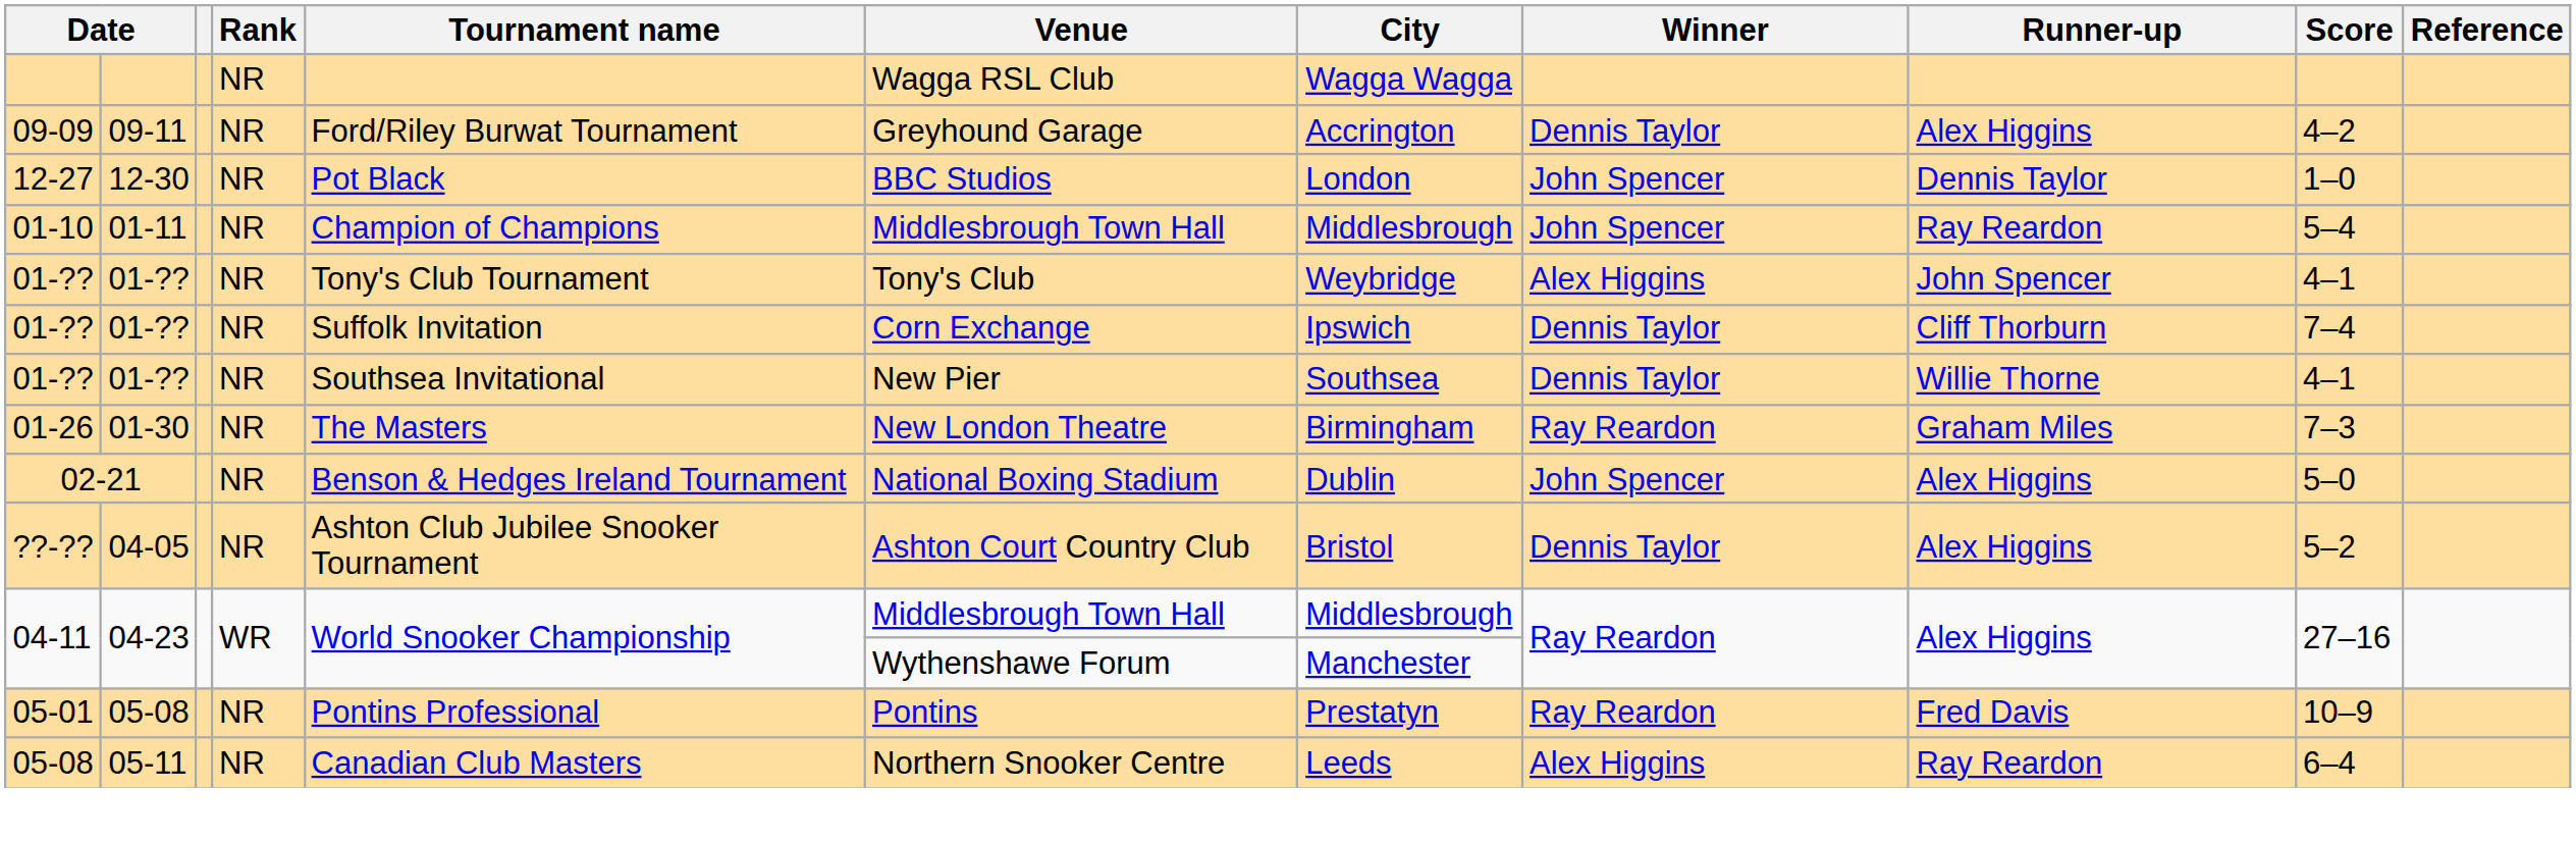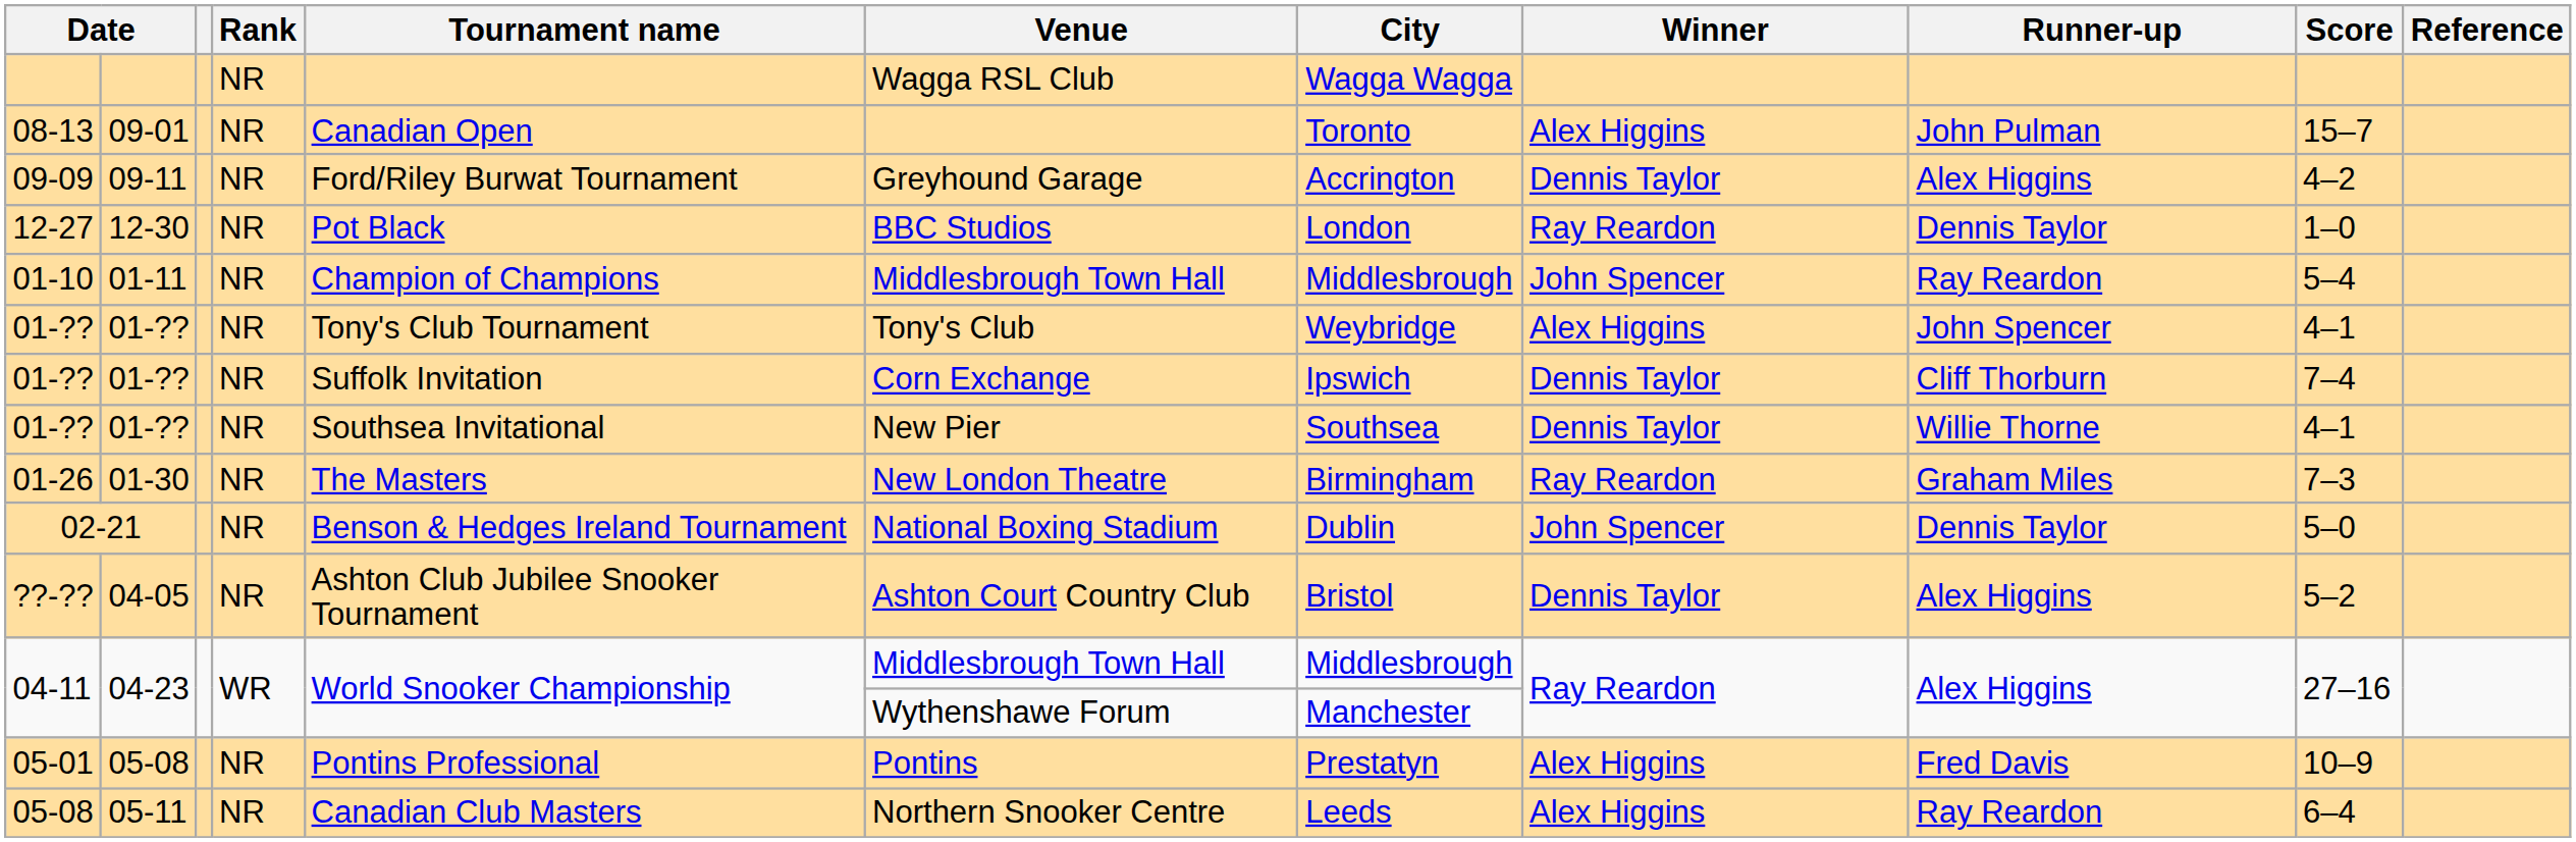 <table class="wikitable" style="font-size: 85%">
 <tr>
 <th colspan="2" width=40 align="center">Date</th>
 <th></th>
 <th>Rank</th>
 <th width=235>Tournament name</th>
 <th width=180>Venue</th>
 <th width=90>City</th>
 <th width=160>Winner</th>
 <th width=160>Runner-up</th>
 <th width=40>Score</th>
 <th width=20>Reference</th>
 </tr>
 <tr bgcolor="#ffdf9f">
 <td></td>
 <td></td>
 <td></td>
 <td>NR</td>
 <td></td>
 <td>Wagga RSL Club</td>
 <td><a href='#'>Wagga Wagga</a></td>
 <td></td>
 <td></td>
 <td></td>
 <td></td>
 </tr>
 <tr bgcolor="#ffdf9f">
+<td>08-13</td>
+<td>09-01</td>
+<td></td>
+<td>NR</td>
+<td><a href='#'>Canadian Open</a></td>
+<td></td>
+<td><a href='#'>Toronto</a></td>
+<td> <a href='#'>Alex Higgins</a></td>
+<td> <a href='#'>John Pulman</a></td>
+<td>15–7</td>
+<td></td>
+</tr>
+<tr bgcolor="#ffdf9f">
 <td>09-09</td>
 <td>09-11</td>
 <td></td>
 <td>NR</td>
 <td>Ford/Riley Burwat Tournament</td>
 <td>Greyhound Garage</td>
 <td><a href='#'>Accrington</a></td>
 <td> <a href='#'>Dennis Taylor</a></td>
 <td> <a href='#'>Alex Higgins</a></td>
 <td>4–2</td>
 <td></td>
 </tr>
 <tr bgcolor="#ffdf9f">
 <td>12-27</td>
 <td>12-30</td>
 <td></td>
 <td>NR</td>
 <td><a href='#'>Pot Black</a></td>
 <td><a href='#'>BBC Studios</a></td>
 <td><a href='#'>London</a></td>
-<td> <a href='#'>John Spencer</a></td>
+<td> <a href='#'>Ray Reardon</a></td>
 <td> <a href='#'>Dennis Taylor</a></td>
 <td>1–0</td>
 <td></td>
 </tr>
 <tr bgcolor="#ffdf9f">
 <td>01-10</td>
 <td>01-11</td>
 <td></td>
 <td>NR</td>
 <td><a href='#'>Champion of Champions</a></td>
 <td><a href='#'>Middlesbrough Town Hall</a></td>
 <td><a href='#'>Middlesbrough</a></td>
 <td> <a href='#'>John Spencer</a></td>
 <td> <a href='#'>Ray Reardon</a></td>
 <td>5–4</td>
 <td></td>
 </tr>
 <tr bgcolor="#ffdf9f">
 <td>01-??</td>
 <td>01-??</td>
 <td></td>
 <td>NR</td>
 <td>Tony's Club Tournament</td>
 <td>Tony's Club</td>
 <td><a href='#'>Weybridge</a></td>
 <td> <a href='#'>Alex Higgins</a></td>
 <td> <a href='#'>John Spencer</a></td>
 <td>4–1</td>
 <td></td>
 </tr>
 <tr bgcolor="#ffdf9f">
 <td>01-??</td>
 <td>01-??</td>
 <td></td>
 <td>NR</td>
 <td>Suffolk Invitation</td>
 <td><a href='#'>Corn Exchange</a></td>
 <td><a href='#'>Ipswich</a></td>
 <td> <a href='#'>Dennis Taylor</a></td>
 <td> <a href='#'>Cliff Thorburn</a></td>
 <td>7–4</td>
 <td></td>
 </tr>
 <tr bgcolor="#ffdf9f">
 <td>01-??</td>
 <td>01-??</td>
 <td></td>
 <td>NR</td>
 <td>Southsea Invitational</td>
 <td>New Pier</td>
 <td><a href='#'>Southsea</a></td>
 <td> <a href='#'>Dennis Taylor</a></td>
 <td> <a href='#'>Willie Thorne</a></td>
 <td>4–1</td>
 <td></td>
 </tr>
 <tr bgcolor="#ffdf9f">
 <td>01-26</td>
 <td>01-30</td>
 <td></td>
 <td>NR</td>
 <td><a href='#'>The Masters</a></td>
 <td><a href='#'>New London Theatre</a></td>
 <td><a href='#'>Birmingham</a></td>
 <td> <a href='#'>Ray Reardon</a></td>
 <td> <a href='#'>Graham Miles</a></td>
 <td>7–3</td>
 <td></td>
 </tr>
 <tr bgcolor="#ffdf9f">
 <td colspan="2" align=center>02-21</td>
 <td></td>
 <td>NR</td>
 <td><a href='#'>Benson & Hedges Ireland Tournament</a></td>
 <td><a href='#'>National Boxing Stadium</a></td>
 <td><a href='#'>Dublin</a></td>
 <td> <a href='#'>John Spencer</a></td>
-<td> <a href='#'>Alex Higgins</a></td>
+<td> <a href='#'>Dennis Taylor</a></td>
 <td>5–0</td>
 <td></td>
 </tr>
 <tr bgcolor="#ffdf9f">
 <td>??-??</td>
 <td>04-05</td>
 <td></td>
 <td>NR</td>
 <td>Ashton Club Jubilee Snooker Tournament</td>
 <td><a href='#'>Ashton Court</a> Country Club</td>
 <td><a href='#'>Bristol</a></td>
 <td> <a href='#'>Dennis Taylor</a></td>
 <td> <a href='#'>Alex Higgins</a></td>
 <td>5–2</td>
 <td></td>
 </tr>
 <tr>
 <td rowspan="2">04-11</td>
 <td rowspan="2">04-23</td>
 <td rowspan="2"></td>
 <td rowspan="2">WR</td>
 <td rowspan="2"><a href='#'>World Snooker Championship</a></td>
 <td><a href='#'>Middlesbrough Town Hall</a></td>
 <td><a href='#'>Middlesbrough</a></td>
 <td rowspan="2"> <a href='#'>Ray Reardon</a></td>
 <td rowspan="2"> <a href='#'>Alex Higgins</a></td>
 <td rowspan="2">27–16</td>
 <td rowspan="2"></td>
 </tr>
 <tr>
 <td>Wythenshawe Forum</td>
 <td><a href='#'>Manchester</a></td>
 </tr>
 <tr bgcolor="#ffdf9f">
 <td>05-01</td>
 <td>05-08</td>
 <td></td>
 <td>NR</td>
 <td><a href='#'>Pontins Professional</a></td>
 <td><a href='#'>Pontins</a></td>
 <td><a href='#'>Prestatyn</a></td>
-<td> <a href='#'>Ray Reardon</a></td>
+<td> <a href='#'>Alex Higgins</a></td>
 <td> <a href='#'>Fred Davis</a></td>
 <td>10–9</td>
 <td></td>
 </tr>
 <tr bgcolor="#ffdf9f">
 <td>05-08</td>
 <td>05-11</td>
 <td></td>
 <td>NR</td>
 <td><a href='#'>Canadian Club Masters</a></td>
 <td>Northern Snooker Centre</td>
 <td><a href='#'>Leeds</a></td>
 <td> <a href='#'>Alex Higgins</a></td>
 <td> <a href='#'>Ray Reardon</a></td>
 <td>6–4</td>
 <td></td>
 </tr>
 </table>
